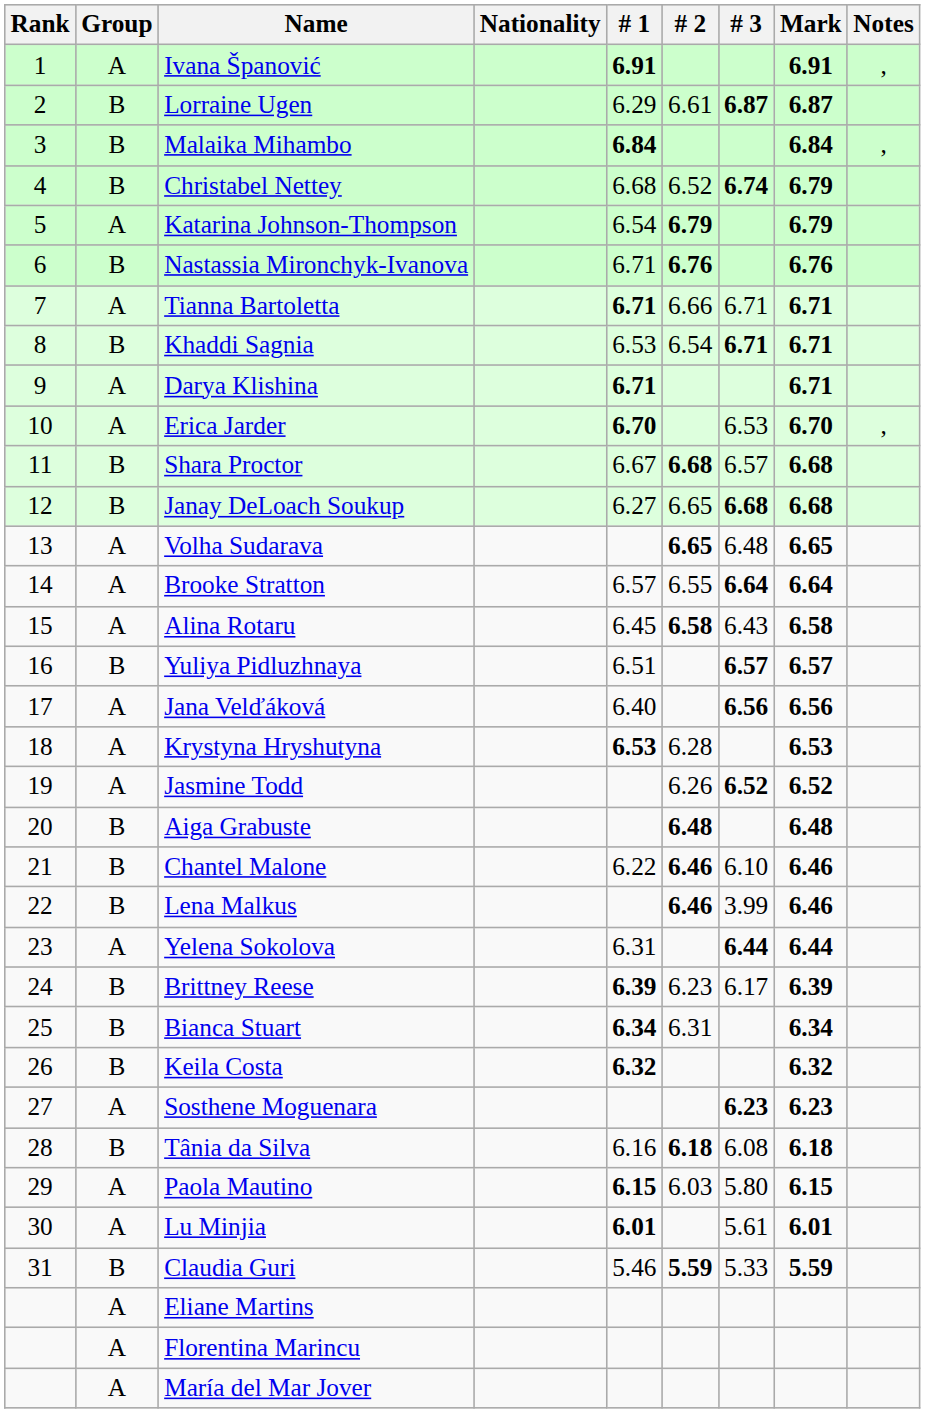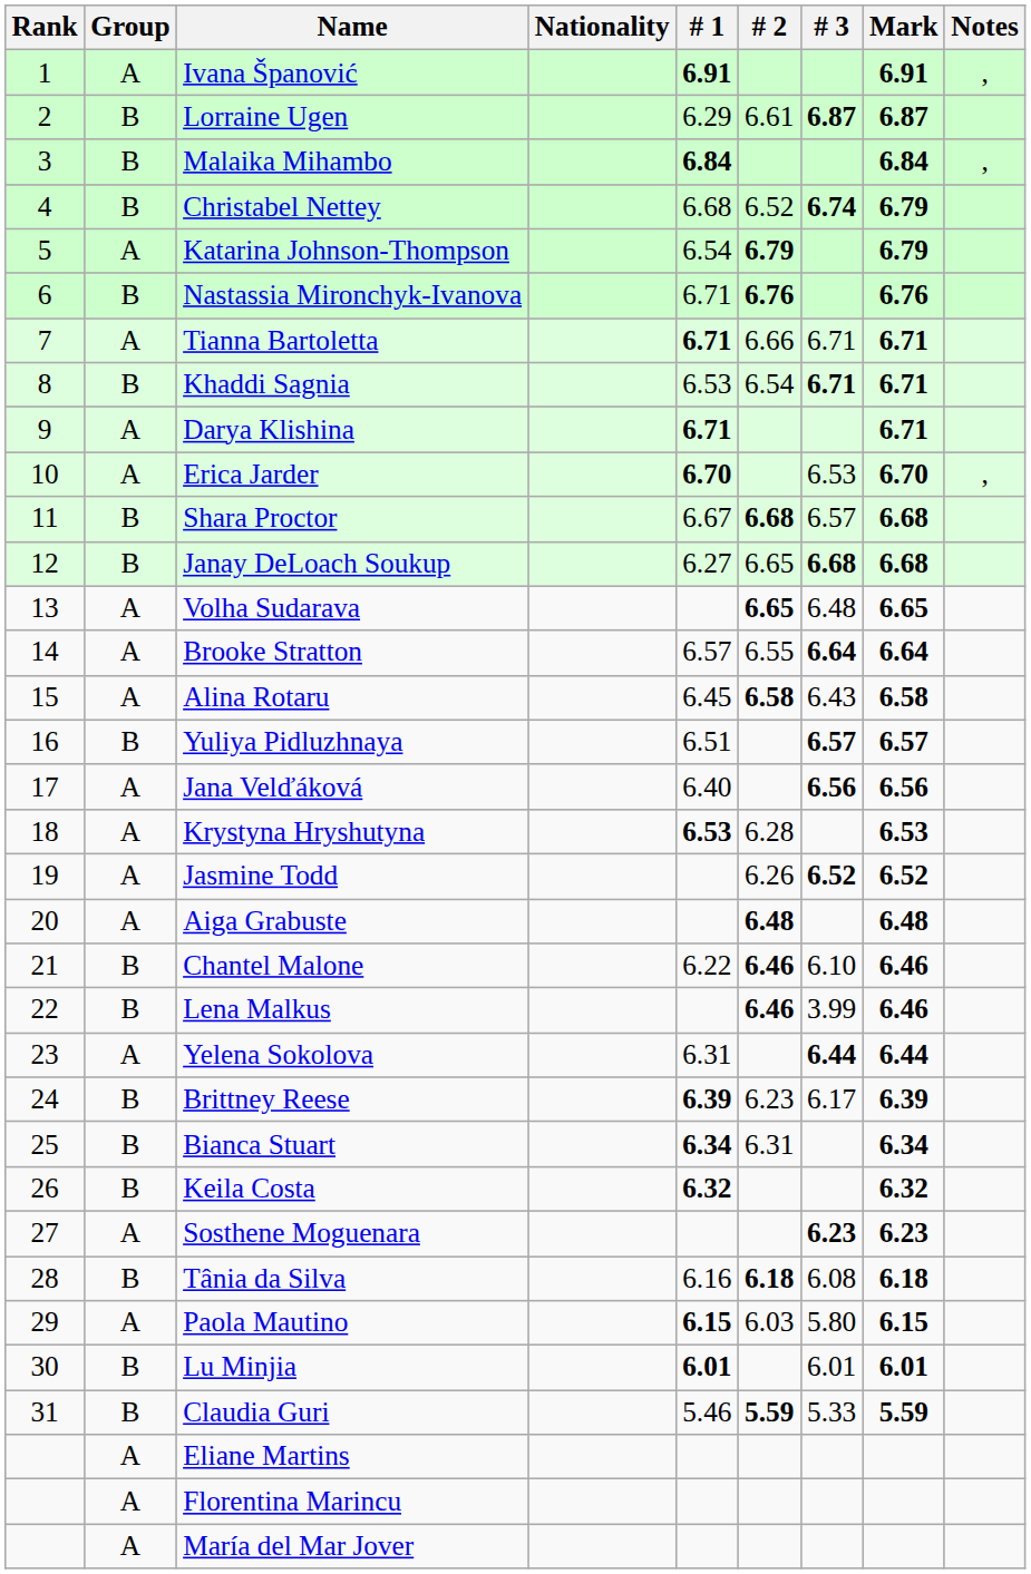 <table class="wikitable sortable" style="text-align:center">
 <tr>
 <th>Rank</th>
 <th>Group</th>
 <th>Name</th>
 <th>Nationality</th>
 <th># 1</th>
 <th># 2</th>
 <th># 3</th>
 <th>Mark</th>
 <th>Notes</th>
 </tr>
 <tr bgcolor=ccffcc>
 <td>1</td>
 <td>A</td>
 <td align=left><a href='#'>Ivana Španović</a></td>
 <td align=left></td>
 <td><strong>6.91</strong></td>
 <td></td>
 <td></td>
 <td><strong>6.91</strong></td>
 <td>, </td>
 </tr>
 <tr bgcolor=ccffcc>
 <td>2</td>
 <td>B</td>
 <td align=left><a href='#'>Lorraine Ugen</a></td>
 <td align=left></td>
 <td>6.29</td>
 <td>6.61</td>
 <td><strong>6.87</strong></td>
 <td><strong>6.87</strong></td>
 <td></td>
 </tr>
 <tr bgcolor=ccffcc>
 <td>3</td>
 <td>B</td>
 <td align=left><a href='#'>Malaika Mihambo</a></td>
 <td align=left></td>
 <td><strong>6.84</strong></td>
 <td></td>
 <td></td>
 <td><strong>6.84</strong></td>
 <td>, </td>
 </tr>
 <tr bgcolor=ccffcc>
 <td>4</td>
 <td>B</td>
 <td align=left><a href='#'>Christabel Nettey</a></td>
 <td align=left></td>
 <td>6.68</td>
 <td>6.52</td>
 <td><strong>6.74</strong></td>
 <td><strong>6.79</strong></td>
 <td></td>
 </tr>
 <tr bgcolor=ccffcc>
 <td>5</td>
 <td>A</td>
 <td align=left><a href='#'>Katarina Johnson-Thompson</a></td>
 <td align=left></td>
 <td>6.54</td>
 <td><strong>6.79</strong></td>
 <td></td>
 <td><strong>6.79</strong></td>
 <td></td>
 </tr>
 <tr bgcolor=ccffcc>
 <td>6</td>
 <td>B</td>
 <td align=left><a href='#'>Nastassia Mironchyk-Ivanova</a></td>
 <td align=left></td>
 <td>6.71</td>
 <td><strong>6.76</strong></td>
 <td></td>
 <td><strong>6.76</strong></td>
 <td></td>
 </tr>
 <tr bgcolor=ddffdd>
 <td>7</td>
 <td>A</td>
 <td align=left><a href='#'>Tianna Bartoletta</a></td>
 <td align=left></td>
 <td><strong>6.71</strong></td>
 <td>6.66</td>
 <td>6.71</td>
 <td><strong>6.71</strong></td>
 <td></td>
 </tr>
 <tr bgcolor=ddffdd>
 <td>8</td>
 <td>B</td>
 <td align=left><a href='#'>Khaddi Sagnia</a></td>
 <td align=left></td>
 <td>6.53</td>
 <td>6.54</td>
 <td><strong>6.71</strong></td>
 <td><strong>6.71</strong></td>
 <td></td>
 </tr>
 <tr bgcolor=ddffdd>
 <td>9</td>
 <td>A</td>
 <td align=left><a href='#'>Darya Klishina</a></td>
 <td align=left></td>
 <td><strong>6.71</strong></td>
 <td></td>
 <td></td>
 <td><strong>6.71</strong></td>
 <td></td>
 </tr>
 <tr bgcolor=ddffdd>
 <td>10</td>
 <td>A</td>
 <td align=left><a href='#'>Erica Jarder</a></td>
 <td align=left></td>
 <td><strong>6.70</strong></td>
 <td></td>
 <td>6.53</td>
 <td><strong>6.70</strong></td>
 <td>, </td>
 </tr>
 <tr bgcolor=ddffdd>
 <td>11</td>
 <td>B</td>
 <td align=left><a href='#'>Shara Proctor</a></td>
 <td align=left></td>
 <td>6.67</td>
 <td><strong>6.68</strong></td>
 <td>6.57</td>
 <td><strong>6.68</strong></td>
 <td></td>
 </tr>
 <tr bgcolor=ddffdd>
 <td>12</td>
 <td>B</td>
 <td align=left><a href='#'>Janay DeLoach Soukup</a></td>
 <td align=left></td>
 <td>6.27</td>
 <td>6.65</td>
 <td><strong>6.68</strong></td>
 <td><strong>6.68</strong></td>
 <td></td>
 </tr>
 <tr>
 <td>13</td>
 <td>A</td>
 <td align=left><a href='#'>Volha Sudarava</a></td>
 <td align=left></td>
 <td></td>
 <td><strong>6.65</strong></td>
 <td>6.48</td>
 <td><strong>6.65</strong></td>
 <td></td>
 </tr>
 <tr>
 <td>14</td>
 <td>A</td>
 <td align=left><a href='#'>Brooke Stratton</a></td>
 <td align=left></td>
 <td>6.57</td>
 <td>6.55</td>
 <td><strong>6.64</strong></td>
 <td><strong>6.64</strong></td>
 <td></td>
 </tr>
 <tr>
 <td>15</td>
 <td>A</td>
 <td align=left><a href='#'>Alina Rotaru</a></td>
 <td align=left></td>
 <td>6.45</td>
 <td><strong>6.58</strong></td>
 <td>6.43</td>
 <td><strong>6.58</strong></td>
 <td></td>
 </tr>
 <tr>
 <td>16</td>
 <td>B</td>
 <td align=left><a href='#'>Yuliya Pidluzhnaya</a></td>
 <td align=left></td>
 <td>6.51</td>
 <td></td>
 <td><strong>6.57</strong></td>
 <td><strong>6.57</strong></td>
 <td></td>
 </tr>
 <tr>
 <td>17</td>
 <td>A</td>
 <td align=left><a href='#'>Jana Velďáková</a></td>
 <td align=left></td>
 <td>6.40</td>
 <td></td>
 <td><strong>6.56</strong></td>
 <td><strong>6.56</strong></td>
 <td></td>
 </tr>
 <tr>
 <td>18</td>
 <td>A</td>
 <td align=left><a href='#'>Krystyna Hryshutyna</a></td>
 <td align=left></td>
 <td><strong>6.53</strong></td>
 <td>6.28</td>
 <td></td>
 <td><strong>6.53</strong></td>
 <td></td>
 </tr>
 <tr>
 <td>19</td>
 <td>A</td>
 <td align=left><a href='#'>Jasmine Todd</a></td>
 <td align=left></td>
 <td></td>
 <td>6.26</td>
 <td><strong>6.52</strong></td>
 <td><strong>6.52</strong></td>
 <td></td>
 </tr>
 <tr>
 <td>20</td>
-<td>B</td>
+<td>A</td>
 <td align=left><a href='#'>Aiga Grabuste</a></td>
 <td align=left></td>
 <td></td>
 <td><strong>6.48</strong></td>
 <td></td>
 <td><strong>6.48</strong></td>
 <td></td>
 </tr>
 <tr>
 <td>21</td>
 <td>B</td>
 <td align=left><a href='#'>Chantel Malone</a></td>
 <td align=left></td>
 <td>6.22</td>
 <td><strong>6.46</strong></td>
 <td>6.10</td>
 <td><strong>6.46</strong></td>
 <td></td>
 </tr>
 <tr>
 <td>22</td>
 <td>B</td>
 <td align=left><a href='#'>Lena Malkus</a></td>
 <td align=left></td>
 <td></td>
 <td><strong>6.46</strong></td>
 <td>3.99</td>
 <td><strong>6.46</strong></td>
 <td></td>
 </tr>
 <tr>
 <td>23</td>
 <td>A</td>
 <td align=left><a href='#'>Yelena Sokolova</a></td>
 <td align=left></td>
 <td>6.31</td>
 <td></td>
 <td><strong>6.44</strong></td>
 <td><strong>6.44</strong></td>
 <td></td>
 </tr>
 <tr>
 <td>24</td>
 <td>B</td>
 <td align=left><a href='#'>Brittney Reese</a></td>
 <td align=left></td>
 <td><strong>6.39</strong></td>
 <td>6.23</td>
 <td>6.17</td>
 <td><strong>6.39</strong></td>
 <td></td>
 </tr>
 <tr>
 <td>25</td>
 <td>B</td>
 <td align=left><a href='#'>Bianca Stuart</a></td>
 <td align=left></td>
 <td><strong>6.34</strong></td>
 <td>6.31</td>
 <td></td>
 <td><strong>6.34</strong></td>
 <td></td>
 </tr>
 <tr>
 <td>26</td>
 <td>B</td>
 <td align=left><a href='#'>Keila Costa</a></td>
 <td align=left></td>
 <td><strong>6.32</strong></td>
 <td></td>
 <td></td>
 <td><strong>6.32</strong></td>
 <td></td>
 </tr>
 <tr>
 <td>27</td>
 <td>A</td>
 <td align=left><a href='#'>Sosthene Moguenara</a></td>
 <td align=left></td>
 <td></td>
 <td></td>
 <td><strong>6.23</strong></td>
 <td><strong>6.23</strong></td>
 <td></td>
 </tr>
 <tr>
 <td>28</td>
 <td>B</td>
 <td align=left><a href='#'>Tânia da Silva</a></td>
 <td align=left></td>
 <td>6.16</td>
 <td><strong>6.18</strong></td>
 <td>6.08</td>
 <td><strong>6.18</strong></td>
 <td></td>
 </tr>
 <tr>
 <td>29</td>
 <td>A</td>
 <td align=left><a href='#'>Paola Mautino</a></td>
 <td align=left></td>
 <td><strong>6.15</strong></td>
 <td>6.03</td>
 <td>5.80</td>
 <td><strong>6.15</strong></td>
 <td></td>
 </tr>
 <tr>
 <td>30</td>
-<td>A</td>
+<td>B</td>
 <td align=left><a href='#'>Lu Minjia</a></td>
 <td align=left></td>
 <td><strong>6.01</strong></td>
 <td></td>
-<td>5.61</td>
+<td>6.01</td>
 <td><strong>6.01</strong></td>
 <td></td>
 </tr>
 <tr>
 <td>31</td>
 <td>B</td>
 <td align=left><a href='#'>Claudia Guri</a></td>
 <td align=left></td>
 <td>5.46</td>
 <td><strong>5.59</strong></td>
 <td>5.33</td>
 <td><strong>5.59</strong></td>
 <td></td>
 </tr>
 <tr>
 <td></td>
 <td>A</td>
 <td align=left><a href='#'>Eliane Martins</a></td>
 <td align=left></td>
 <td></td>
 <td></td>
 <td></td>
 <td><strong></strong></td>
 <td></td>
 </tr>
 <tr>
 <td></td>
 <td>A</td>
 <td align=left><a href='#'>Florentina Marincu</a></td>
 <td align=left></td>
 <td></td>
 <td></td>
 <td></td>
 <td><strong></strong></td>
 <td></td>
 </tr>
 <tr>
 <td></td>
 <td>A</td>
 <td align=left><a href='#'>María del Mar Jover</a></td>
 <td align=left></td>
 <td></td>
 <td></td>
 <td></td>
 <td><strong></strong></td>
 <td></td>
 </tr>
 </table>
